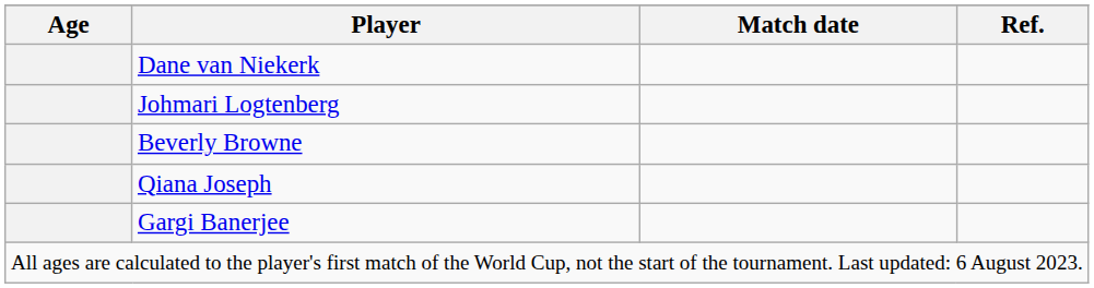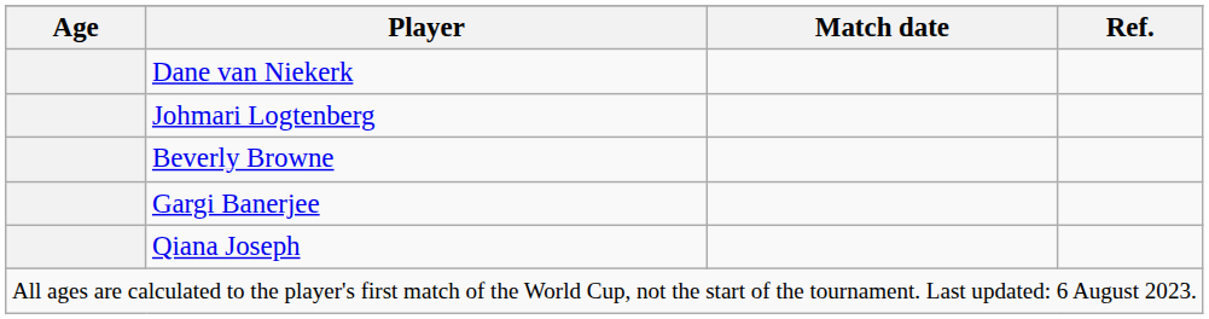 <table class="wikitable">
 <tr>
 </tr>
 <tr>
 <th>Age</th>
 <th>Player</th>
 <th>Match date</th>
 <th>Ref.</th>
 </tr>
 <tr>
 <th></th>
 <td> <a href='#'>Dane van Niekerk</a></td>
 <td><a href='#'></a></td>
 <td></td>
 </tr>
 <tr>
 <th></th>
 <td> <a href='#'>Johmari Logtenberg</a></td>
 <td><a href='#'></a></td>
 <td></td>
 </tr>
 <tr>
 <th></th>
 <td> <a href='#'>Beverly Browne</a></td>
 <td><a href='#'></a></td>
 <td></td>
 </tr>
 <tr>
 <th></th>
-<td> <a href='#'>Qiana Joseph</a></td>
+<td> <a href='#'>Gargi Banerjee</a></td>
 <td><a href='#'></a></td>
 <td></td>
 </tr>
 <tr>
 <th></th>
-<td> <a href='#'>Gargi Banerjee</a></td>
+<td> <a href='#'>Qiana Joseph</a></td>
 <td><a href='#'></a></td>
 <td></td>
 </tr>
 <tr>
 <td colspan=4><small>All ages are calculated to the player's first match of the World Cup, not the start of the tournament. Last updated: 6 August 2023.</small></td>
 </tr>
 </table>
